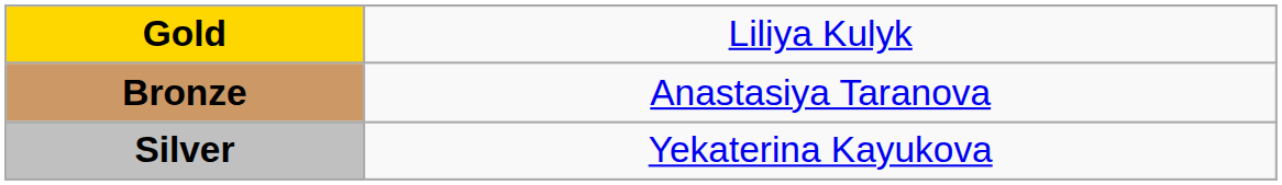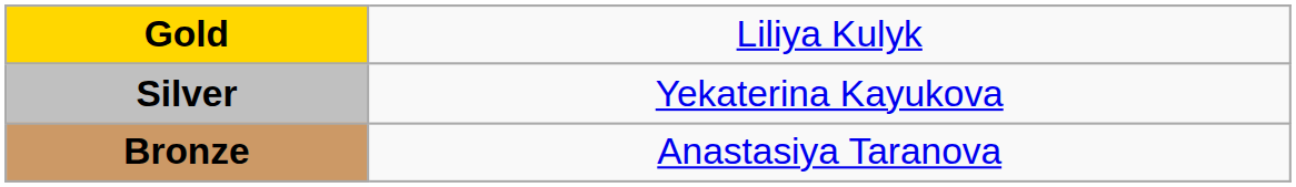 <table class="wikitable" style="text-align:center; " width="35%">
 <tr>
 <td bgcolor="gold"><strong>Gold</strong></td>
 <td><a href='#'>Liliya Kulyk</a><br>  <small><em></em></small></td>
 </tr>
 <tr>
+<td bgcolor="silver"><strong>Silver</strong></td>
+<td><a href='#'>Yekaterina Kayukova</a><br>  <small><em></em></small></td>
+</tr>
+<tr>
 <td bgcolor="CC9966"><strong>Bronze</strong></td>
 <td><a href='#'>Anastasiya Taranova</a><br>  <small><em></em></small></td>
 </tr>
-<tr>
-<td bgcolor="silver"><strong>Silver</strong></td>
-<td><a href='#'>Yekaterina Kayukova</a><br>  <small><em></em></small></td>
-</tr>
 </table>
